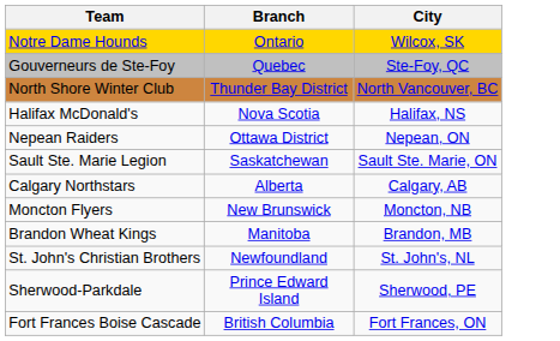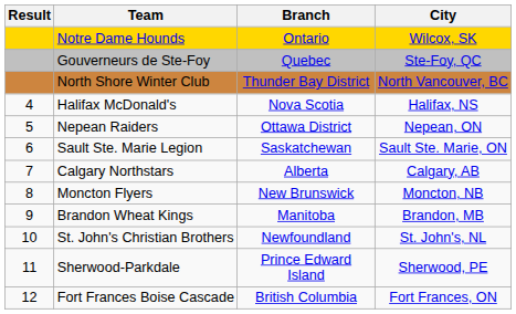 <table class="wikitable" style="text-align: center;">
 <tr>
+<th width=20>Result</th>
 <th>Team</th>
 <th width=150>Branch</th>
 <th>City</th>
 </tr>
 <tr bgcolor=gold>
+<td></td>
 <td align="left"><a href='#'>Notre Dame Hounds</a></td>
 <td><a href='#'>Ontario</a></td>
 <td><a href='#'>Wilcox, SK</a></td>
 </tr>
 <tr bgcolor=silver>
+<td></td>
 <td align="left">Gouverneurs de Ste-Foy</td>
 <td><a href='#'>Quebec</a></td>
 <td><a href='#'>Ste-Foy, QC</a></td>
 </tr>
 <tr bgcolor=Peru>
+<td></td>
 <td align="left">North Shore Winter Club</td>
 <td><a href='#'>Thunder Bay District</a></td>
 <td><a href='#'>North Vancouver, BC</a></td>
 </tr>
 <tr>
+<td>4</td>
 <td align="left">Halifax McDonald's</td>
 <td><a href='#'>Nova Scotia</a></td>
 <td><a href='#'>Halifax, NS</a></td>
 </tr>
 <tr>
+<td>5</td>
 <td align="left">Nepean Raiders</td>
 <td><a href='#'>Ottawa District</a></td>
 <td><a href='#'>Nepean, ON</a></td>
 </tr>
 <tr>
+<td>6</td>
 <td align="left">Sault Ste. Marie Legion</td>
 <td><a href='#'>Saskatchewan</a></td>
 <td><a href='#'>Sault Ste. Marie, ON</a></td>
 </tr>
 <tr>
+<td>7</td>
 <td align="left">Calgary Northstars</td>
 <td><a href='#'>Alberta</a></td>
 <td><a href='#'>Calgary, AB</a></td>
 </tr>
 <tr>
+<td>8</td>
 <td align="left">Moncton Flyers</td>
 <td><a href='#'>New Brunswick</a></td>
 <td><a href='#'>Moncton, NB</a></td>
 </tr>
 <tr>
+<td>9</td>
 <td align="left">Brandon Wheat Kings</td>
 <td><a href='#'>Manitoba</a></td>
 <td><a href='#'>Brandon, MB</a></td>
 </tr>
 <tr>
+<td>10</td>
 <td align="left">St. John's Christian Brothers</td>
 <td><a href='#'>Newfoundland</a></td>
 <td><a href='#'>St. John's, NL</a></td>
 </tr>
 <tr>
+<td>11</td>
 <td align="left">Sherwood-Parkdale</td>
 <td><a href='#'>Prince Edward Island</a></td>
 <td><a href='#'>Sherwood, PE</a></td>
 </tr>
 <tr>
+<td>12</td>
 <td align="left">Fort Frances Boise Cascade</td>
 <td><a href='#'>British Columbia</a></td>
 <td><a href='#'>Fort Frances, ON</a></td>
 </tr>
 </table>
